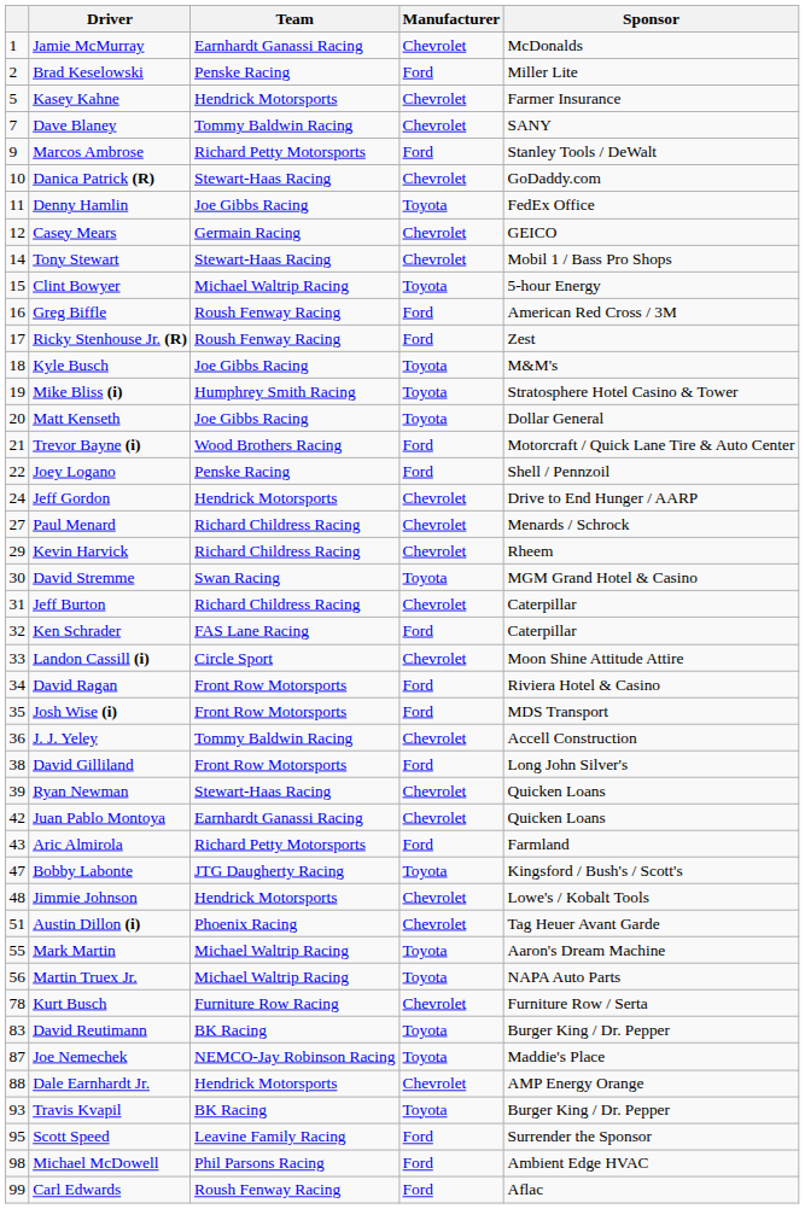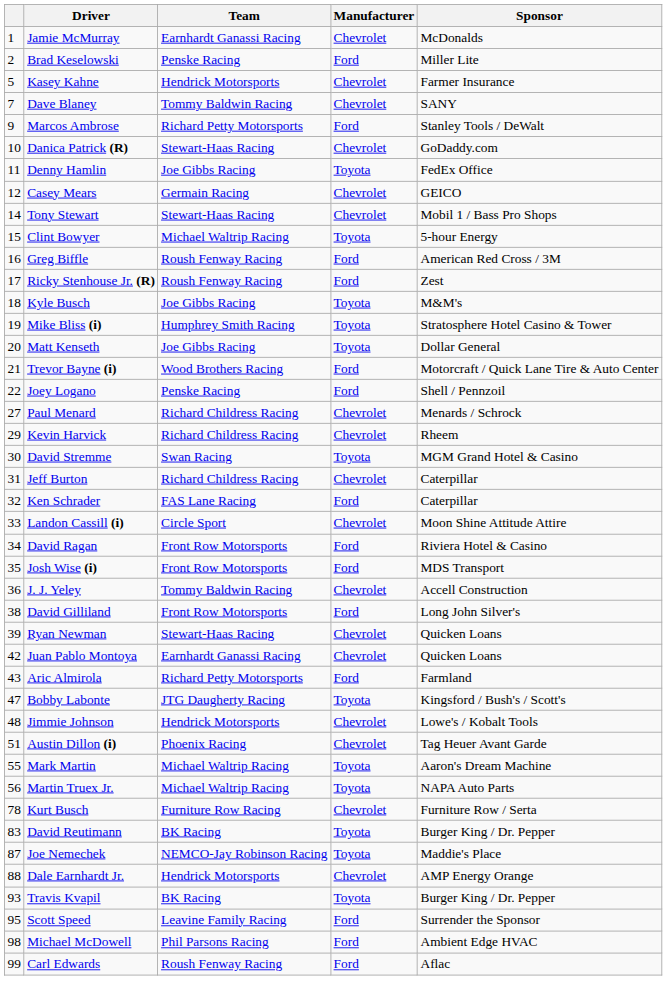 <table class="wikitable" style="font-size:95%">
 <tr>
 <th></th>
 <th>Driver</th>
 <th>Team</th>
 <th>Manufacturer</th>
 <th>Sponsor</th>
 </tr>
 <tr>
 <td>1</td>
 <td><a href='#'>Jamie McMurray</a></td>
 <td><a href='#'>Earnhardt Ganassi Racing</a></td>
 <td><a href='#'>Chevrolet</a></td>
 <td>McDonalds</td>
 </tr>
 <tr>
 <td>2</td>
 <td><a href='#'>Brad Keselowski</a></td>
 <td><a href='#'>Penske Racing</a></td>
 <td><a href='#'>Ford</a></td>
 <td>Miller Lite</td>
 </tr>
 <tr>
 <td>5</td>
 <td><a href='#'>Kasey Kahne</a></td>
 <td><a href='#'>Hendrick Motorsports</a></td>
 <td><a href='#'>Chevrolet</a></td>
 <td>Farmer Insurance</td>
 </tr>
 <tr>
 <td>7</td>
 <td><a href='#'>Dave Blaney</a></td>
 <td><a href='#'>Tommy Baldwin Racing</a></td>
 <td><a href='#'>Chevrolet</a></td>
 <td>SANY</td>
 </tr>
 <tr>
 <td>9</td>
 <td><a href='#'>Marcos Ambrose</a></td>
 <td><a href='#'>Richard Petty Motorsports</a></td>
 <td><a href='#'>Ford</a></td>
 <td>Stanley Tools / DeWalt</td>
 </tr>
 <tr>
 <td>10</td>
 <td><a href='#'>Danica Patrick</a> <strong>(R)</strong></td>
 <td><a href='#'>Stewart-Haas Racing</a></td>
 <td><a href='#'>Chevrolet</a></td>
 <td>GoDaddy.com</td>
 </tr>
 <tr>
 <td>11</td>
 <td><a href='#'>Denny Hamlin</a></td>
 <td><a href='#'>Joe Gibbs Racing</a></td>
 <td><a href='#'>Toyota</a></td>
 <td>FedEx Office</td>
 </tr>
 <tr>
 <td>12</td>
 <td><a href='#'>Casey Mears</a></td>
 <td><a href='#'>Germain Racing</a></td>
 <td><a href='#'>Chevrolet</a></td>
 <td>GEICO</td>
 </tr>
 <tr>
 <td>14</td>
 <td><a href='#'>Tony Stewart</a></td>
 <td><a href='#'>Stewart-Haas Racing</a></td>
 <td><a href='#'>Chevrolet</a></td>
 <td>Mobil 1 / Bass Pro Shops</td>
 </tr>
 <tr>
 <td>15</td>
 <td><a href='#'>Clint Bowyer</a></td>
 <td><a href='#'>Michael Waltrip Racing</a></td>
 <td><a href='#'>Toyota</a></td>
 <td>5-hour Energy</td>
 </tr>
 <tr>
 <td>16</td>
 <td><a href='#'>Greg Biffle</a></td>
 <td><a href='#'>Roush Fenway Racing</a></td>
 <td><a href='#'>Ford</a></td>
 <td>American Red Cross / 3M</td>
 </tr>
 <tr>
 <td>17</td>
 <td><a href='#'>Ricky Stenhouse Jr.</a> <strong>(R)</strong></td>
 <td><a href='#'>Roush Fenway Racing</a></td>
 <td><a href='#'>Ford</a></td>
 <td>Zest</td>
 </tr>
 <tr>
 <td>18</td>
 <td><a href='#'>Kyle Busch</a></td>
 <td><a href='#'>Joe Gibbs Racing</a></td>
 <td><a href='#'>Toyota</a></td>
 <td>M&M's</td>
 </tr>
 <tr>
 <td>19</td>
 <td><a href='#'>Mike Bliss</a> <strong>(i)</strong></td>
 <td><a href='#'>Humphrey Smith Racing</a></td>
 <td><a href='#'>Toyota</a></td>
 <td>Stratosphere Hotel Casino & Tower</td>
 </tr>
 <tr>
 <td>20</td>
 <td><a href='#'>Matt Kenseth</a></td>
 <td><a href='#'>Joe Gibbs Racing</a></td>
 <td><a href='#'>Toyota</a></td>
 <td>Dollar General</td>
 </tr>
 <tr>
 <td>21</td>
 <td><a href='#'>Trevor Bayne</a> <strong>(i)</strong></td>
 <td><a href='#'>Wood Brothers Racing</a></td>
 <td><a href='#'>Ford</a></td>
 <td>Motorcraft / Quick Lane Tire & Auto Center</td>
 </tr>
 <tr>
 <td>22</td>
 <td><a href='#'>Joey Logano</a></td>
 <td><a href='#'>Penske Racing</a></td>
 <td><a href='#'>Ford</a></td>
 <td>Shell / Pennzoil</td>
-</tr>
-<tr>
-<td>24</td>
-<td><a href='#'>Jeff Gordon</a></td>
-<td><a href='#'>Hendrick Motorsports</a></td>
-<td><a href='#'>Chevrolet</a></td>
-<td>Drive to End Hunger / AARP</td>
 </tr>
 <tr>
 <td>27</td>
 <td><a href='#'>Paul Menard</a></td>
 <td><a href='#'>Richard Childress Racing</a></td>
 <td><a href='#'>Chevrolet</a></td>
 <td>Menards / Schrock</td>
 </tr>
 <tr>
 <td>29</td>
 <td><a href='#'>Kevin Harvick</a></td>
 <td><a href='#'>Richard Childress Racing</a></td>
 <td><a href='#'>Chevrolet</a></td>
 <td>Rheem</td>
 </tr>
 <tr>
 <td>30</td>
 <td><a href='#'>David Stremme</a></td>
 <td><a href='#'>Swan Racing</a></td>
 <td><a href='#'>Toyota</a></td>
 <td>MGM Grand Hotel & Casino</td>
 </tr>
 <tr>
 <td>31</td>
 <td><a href='#'>Jeff Burton</a></td>
 <td><a href='#'>Richard Childress Racing</a></td>
 <td><a href='#'>Chevrolet</a></td>
 <td>Caterpillar</td>
 </tr>
 <tr>
 <td>32</td>
 <td><a href='#'>Ken Schrader</a></td>
 <td><a href='#'>FAS Lane Racing</a></td>
 <td><a href='#'>Ford</a></td>
 <td>Caterpillar</td>
 </tr>
 <tr>
 <td>33</td>
 <td><a href='#'>Landon Cassill</a> <strong>(i)</strong></td>
 <td><a href='#'>Circle Sport</a></td>
 <td><a href='#'>Chevrolet</a></td>
 <td>Moon Shine Attitude Attire</td>
 </tr>
 <tr>
 <td>34</td>
 <td><a href='#'>David Ragan</a></td>
 <td><a href='#'>Front Row Motorsports</a></td>
 <td><a href='#'>Ford</a></td>
 <td>Riviera Hotel & Casino</td>
 </tr>
 <tr>
 <td>35</td>
 <td><a href='#'>Josh Wise</a> <strong>(i)</strong></td>
 <td><a href='#'>Front Row Motorsports</a></td>
 <td><a href='#'>Ford</a></td>
 <td>MDS Transport</td>
 </tr>
 <tr>
 <td>36</td>
 <td><a href='#'>J. J. Yeley</a></td>
 <td><a href='#'>Tommy Baldwin Racing</a></td>
 <td><a href='#'>Chevrolet</a></td>
 <td>Accell Construction</td>
 </tr>
 <tr>
 <td>38</td>
 <td><a href='#'>David Gilliland</a></td>
 <td><a href='#'>Front Row Motorsports</a></td>
 <td><a href='#'>Ford</a></td>
 <td>Long John Silver's</td>
 </tr>
 <tr>
 <td>39</td>
 <td><a href='#'>Ryan Newman</a></td>
 <td><a href='#'>Stewart-Haas Racing</a></td>
 <td><a href='#'>Chevrolet</a></td>
 <td>Quicken Loans</td>
 </tr>
 <tr>
 <td>42</td>
 <td><a href='#'>Juan Pablo Montoya</a></td>
 <td><a href='#'>Earnhardt Ganassi Racing</a></td>
 <td><a href='#'>Chevrolet</a></td>
 <td>Quicken Loans</td>
 </tr>
 <tr>
 <td>43</td>
 <td><a href='#'>Aric Almirola</a></td>
 <td><a href='#'>Richard Petty Motorsports</a></td>
 <td><a href='#'>Ford</a></td>
 <td>Farmland</td>
 </tr>
 <tr>
 <td>47</td>
 <td><a href='#'>Bobby Labonte</a></td>
 <td><a href='#'>JTG Daugherty Racing</a></td>
 <td><a href='#'>Toyota</a></td>
 <td>Kingsford / Bush's / Scott's</td>
 </tr>
 <tr>
 <td>48</td>
 <td><a href='#'>Jimmie Johnson</a></td>
 <td><a href='#'>Hendrick Motorsports</a></td>
 <td><a href='#'>Chevrolet</a></td>
 <td>Lowe's / Kobalt Tools</td>
 </tr>
 <tr>
 <td>51</td>
 <td><a href='#'>Austin Dillon</a> <strong>(i)</strong></td>
 <td><a href='#'>Phoenix Racing</a></td>
 <td><a href='#'>Chevrolet</a></td>
 <td>Tag Heuer Avant Garde</td>
 </tr>
 <tr>
 <td>55</td>
 <td><a href='#'>Mark Martin</a></td>
 <td><a href='#'>Michael Waltrip Racing</a></td>
 <td><a href='#'>Toyota</a></td>
 <td>Aaron's Dream Machine</td>
 </tr>
 <tr>
 <td>56</td>
 <td><a href='#'>Martin Truex Jr.</a></td>
 <td><a href='#'>Michael Waltrip Racing</a></td>
 <td><a href='#'>Toyota</a></td>
 <td>NAPA Auto Parts</td>
 </tr>
 <tr>
 <td>78</td>
 <td><a href='#'>Kurt Busch</a></td>
 <td><a href='#'>Furniture Row Racing</a></td>
 <td><a href='#'>Chevrolet</a></td>
 <td>Furniture Row / Serta</td>
 </tr>
 <tr>
 <td>83</td>
 <td><a href='#'>David Reutimann</a></td>
 <td><a href='#'>BK Racing</a></td>
 <td><a href='#'>Toyota</a></td>
 <td>Burger King / Dr. Pepper</td>
 </tr>
 <tr>
 <td>87</td>
 <td><a href='#'>Joe Nemechek</a></td>
 <td><a href='#'>NEMCO-Jay Robinson Racing</a></td>
 <td><a href='#'>Toyota</a></td>
 <td>Maddie's Place</td>
 </tr>
 <tr>
 <td>88</td>
 <td><a href='#'>Dale Earnhardt Jr.</a></td>
 <td><a href='#'>Hendrick Motorsports</a></td>
 <td><a href='#'>Chevrolet</a></td>
 <td>AMP Energy Orange</td>
 </tr>
 <tr>
 <td>93</td>
 <td><a href='#'>Travis Kvapil</a></td>
 <td><a href='#'>BK Racing</a></td>
 <td><a href='#'>Toyota</a></td>
 <td>Burger King / Dr. Pepper</td>
 </tr>
 <tr>
 <td>95</td>
 <td><a href='#'>Scott Speed</a></td>
 <td><a href='#'>Leavine Family Racing</a></td>
 <td><a href='#'>Ford</a></td>
 <td>Surrender the Sponsor</td>
 </tr>
 <tr>
 <td>98</td>
 <td><a href='#'>Michael McDowell</a></td>
 <td><a href='#'>Phil Parsons Racing</a></td>
 <td><a href='#'>Ford</a></td>
 <td>Ambient Edge HVAC</td>
 </tr>
 <tr>
 <td>99</td>
 <td><a href='#'>Carl Edwards</a></td>
 <td><a href='#'>Roush Fenway Racing</a></td>
 <td><a href='#'>Ford</a></td>
 <td>Aflac</td>
 </tr>
 </table>
